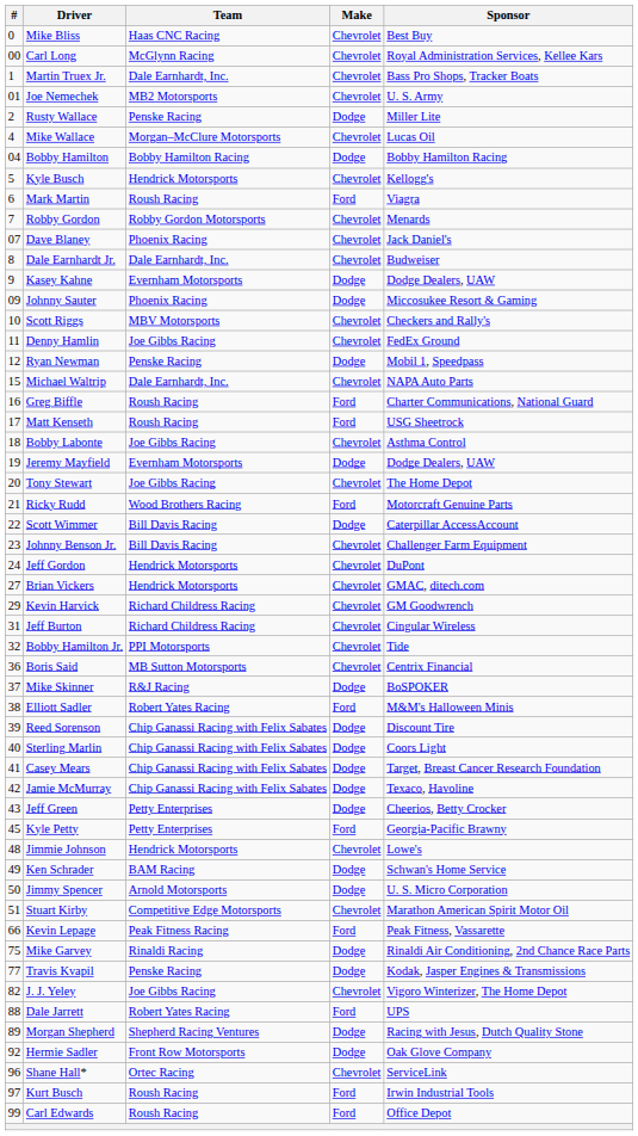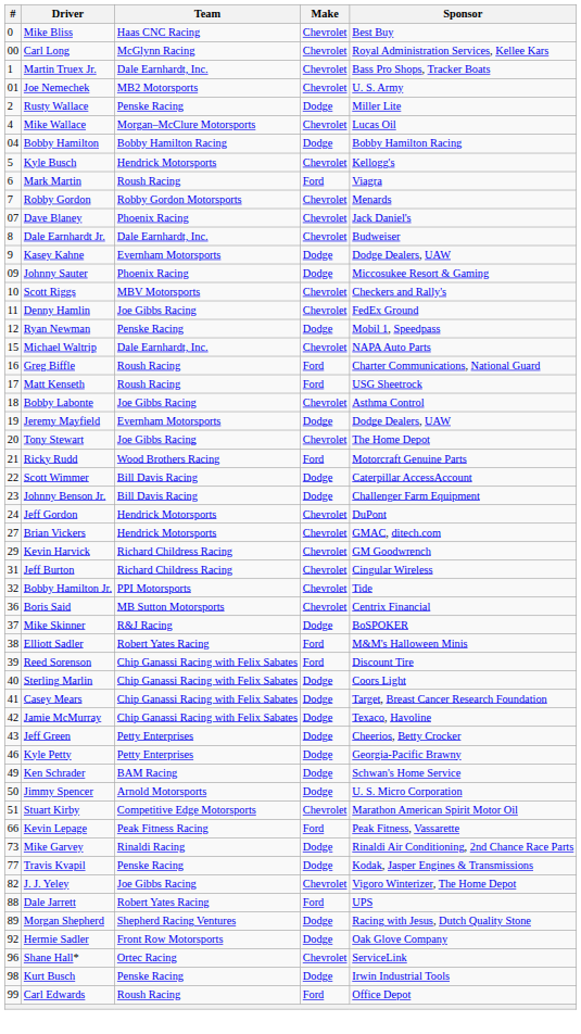 <table class="wikitable" style="font-size:95%">
 <tr>
 <th>#</th>
 <th>Driver</th>
 <th>Team</th>
 <th>Make</th>
 <th>Sponsor</th>
 </tr>
 <tr>
 <td>0</td>
 <td><a href='#'>Mike Bliss</a></td>
 <td><a href='#'>Haas CNC Racing</a></td>
 <td><a href='#'>Chevrolet</a></td>
 <td><a href='#'>Best Buy</a></td>
 </tr>
 <tr>
 <td>00</td>
 <td><a href='#'>Carl Long</a></td>
 <td><a href='#'>McGlynn Racing</a></td>
 <td><a href='#'>Chevrolet</a></td>
 <td><a href='#'>Royal Administration Services</a>, <a href='#'>Kellee Kars</a></td>
 </tr>
 <tr>
 <td>1</td>
 <td><a href='#'>Martin Truex Jr.</a></td>
 <td><a href='#'>Dale Earnhardt, Inc.</a></td>
 <td><a href='#'>Chevrolet</a></td>
 <td><a href='#'>Bass Pro Shops</a>, <a href='#'>Tracker Boats</a></td>
 </tr>
 <tr>
 <td>01</td>
 <td><a href='#'>Joe Nemechek</a></td>
 <td><a href='#'>MB2 Motorsports</a></td>
 <td><a href='#'>Chevrolet</a></td>
 <td><a href='#'>U. S. Army</a></td>
 </tr>
 <tr>
 <td>2</td>
 <td><a href='#'>Rusty Wallace</a></td>
 <td><a href='#'>Penske Racing</a></td>
 <td><a href='#'>Dodge</a></td>
 <td><a href='#'>Miller Lite</a></td>
 </tr>
 <tr>
 <td>4</td>
 <td><a href='#'>Mike Wallace</a></td>
 <td><a href='#'>Morgan–McClure Motorsports</a></td>
 <td><a href='#'>Chevrolet</a></td>
 <td><a href='#'>Lucas Oil</a></td>
 </tr>
 <tr>
 <td>04</td>
 <td><a href='#'>Bobby Hamilton</a></td>
 <td><a href='#'>Bobby Hamilton Racing</a></td>
 <td><a href='#'>Dodge</a></td>
 <td><a href='#'>Bobby Hamilton Racing</a></td>
 </tr>
 <tr>
 <td>5</td>
 <td><a href='#'>Kyle Busch</a></td>
 <td><a href='#'>Hendrick Motorsports</a></td>
 <td><a href='#'>Chevrolet</a></td>
 <td><a href='#'>Kellogg's</a></td>
 </tr>
 <tr>
 <td>6</td>
 <td><a href='#'>Mark Martin</a></td>
 <td><a href='#'>Roush Racing</a></td>
 <td><a href='#'>Ford</a></td>
 <td><a href='#'>Viagra</a></td>
 </tr>
 <tr>
 <td>7</td>
 <td><a href='#'>Robby Gordon</a></td>
 <td><a href='#'>Robby Gordon Motorsports</a></td>
 <td><a href='#'>Chevrolet</a></td>
 <td><a href='#'>Menards</a></td>
 </tr>
 <tr>
 <td>07</td>
 <td><a href='#'>Dave Blaney</a></td>
 <td><a href='#'>Phoenix Racing</a></td>
 <td><a href='#'>Chevrolet</a></td>
 <td><a href='#'>Jack Daniel's</a></td>
 </tr>
 <tr>
 <td>8</td>
 <td><a href='#'>Dale Earnhardt Jr.</a></td>
 <td><a href='#'>Dale Earnhardt, Inc.</a></td>
 <td><a href='#'>Chevrolet</a></td>
 <td><a href='#'>Budweiser</a></td>
 </tr>
 <tr>
 <td>9</td>
 <td><a href='#'>Kasey Kahne</a></td>
 <td><a href='#'>Evernham Motorsports</a></td>
 <td><a href='#'>Dodge</a></td>
 <td><a href='#'>Dodge Dealers</a>, <a href='#'>UAW</a></td>
 </tr>
 <tr>
 <td>09</td>
 <td><a href='#'>Johnny Sauter</a></td>
 <td><a href='#'>Phoenix Racing</a></td>
 <td><a href='#'>Dodge</a></td>
 <td><a href='#'>Miccosukee Resort & Gaming</a></td>
 </tr>
 <tr>
 <td>10</td>
 <td><a href='#'>Scott Riggs</a></td>
 <td><a href='#'>MBV Motorsports</a></td>
 <td><a href='#'>Chevrolet</a></td>
 <td><a href='#'>Checkers and Rally's</a></td>
 </tr>
 <tr>
 <td>11</td>
 <td><a href='#'>Denny Hamlin</a></td>
 <td><a href='#'>Joe Gibbs Racing</a></td>
 <td><a href='#'>Chevrolet</a></td>
 <td><a href='#'>FedEx Ground</a></td>
 </tr>
 <tr>
 <td>12</td>
 <td><a href='#'>Ryan Newman</a></td>
 <td><a href='#'>Penske Racing</a></td>
 <td><a href='#'>Dodge</a></td>
 <td><a href='#'>Mobil 1</a>, <a href='#'>Speedpass</a></td>
 </tr>
 <tr>
 <td>15</td>
 <td><a href='#'>Michael Waltrip</a></td>
 <td><a href='#'>Dale Earnhardt, Inc.</a></td>
 <td><a href='#'>Chevrolet</a></td>
 <td><a href='#'>NAPA Auto Parts</a></td>
 </tr>
 <tr>
 <td>16</td>
 <td><a href='#'>Greg Biffle</a></td>
 <td><a href='#'>Roush Racing</a></td>
 <td><a href='#'>Ford</a></td>
 <td><a href='#'>Charter Communications</a>, <a href='#'>National Guard</a></td>
 </tr>
 <tr>
 <td>17</td>
 <td><a href='#'>Matt Kenseth</a></td>
 <td><a href='#'>Roush Racing</a></td>
 <td><a href='#'>Ford</a></td>
 <td><a href='#'>USG Sheetrock</a></td>
 </tr>
 <tr>
 <td>18</td>
 <td><a href='#'>Bobby Labonte</a></td>
 <td><a href='#'>Joe Gibbs Racing</a></td>
 <td><a href='#'>Chevrolet</a></td>
 <td><a href='#'>Asthma Control</a></td>
 </tr>
 <tr>
 <td>19</td>
 <td><a href='#'>Jeremy Mayfield</a></td>
 <td><a href='#'>Evernham Motorsports</a></td>
 <td><a href='#'>Dodge</a></td>
 <td><a href='#'>Dodge Dealers</a>, <a href='#'>UAW</a></td>
 </tr>
 <tr>
 <td>20</td>
 <td><a href='#'>Tony Stewart</a></td>
 <td><a href='#'>Joe Gibbs Racing</a></td>
 <td><a href='#'>Chevrolet</a></td>
 <td><a href='#'>The Home Depot</a></td>
 </tr>
 <tr>
 <td>21</td>
 <td><a href='#'>Ricky Rudd</a></td>
 <td><a href='#'>Wood Brothers Racing</a></td>
 <td><a href='#'>Ford</a></td>
 <td><a href='#'>Motorcraft Genuine Parts</a></td>
 </tr>
 <tr>
 <td>22</td>
 <td><a href='#'>Scott Wimmer</a></td>
 <td><a href='#'>Bill Davis Racing</a></td>
 <td><a href='#'>Dodge</a></td>
 <td><a href='#'>Caterpillar AccessAccount</a></td>
 </tr>
 <tr>
 <td>23</td>
 <td><a href='#'>Johnny Benson Jr.</a></td>
 <td><a href='#'>Bill Davis Racing</a></td>
-<td><a href='#'>Chevrolet</a></td>
+<td><a href='#'>Dodge</a></td>
 <td><a href='#'>Challenger Farm Equipment</a></td>
 </tr>
 <tr>
 <td>24</td>
 <td><a href='#'>Jeff Gordon</a></td>
 <td><a href='#'>Hendrick Motorsports</a></td>
 <td><a href='#'>Chevrolet</a></td>
 <td><a href='#'>DuPont</a></td>
 </tr>
 <tr>
 <td>27</td>
 <td><a href='#'>Brian Vickers</a></td>
 <td><a href='#'>Hendrick Motorsports</a></td>
 <td><a href='#'>Chevrolet</a></td>
 <td><a href='#'>GMAC</a>, <a href='#'>ditech.com</a></td>
 </tr>
 <tr>
 <td>29</td>
 <td><a href='#'>Kevin Harvick</a></td>
 <td><a href='#'>Richard Childress Racing</a></td>
 <td><a href='#'>Chevrolet</a></td>
 <td><a href='#'>GM Goodwrench</a></td>
 </tr>
 <tr>
 <td>31</td>
 <td><a href='#'>Jeff Burton</a></td>
 <td><a href='#'>Richard Childress Racing</a></td>
 <td><a href='#'>Chevrolet</a></td>
 <td><a href='#'>Cingular Wireless</a></td>
 </tr>
 <tr>
 <td>32</td>
 <td><a href='#'>Bobby Hamilton Jr.</a></td>
 <td><a href='#'>PPI Motorsports</a></td>
 <td><a href='#'>Chevrolet</a></td>
 <td><a href='#'>Tide</a></td>
 </tr>
 <tr>
 <td>36</td>
 <td><a href='#'>Boris Said</a></td>
 <td><a href='#'>MB Sutton Motorsports</a></td>
 <td><a href='#'>Chevrolet</a></td>
 <td><a href='#'>Centrix Financial</a></td>
 </tr>
 <tr>
 <td>37</td>
 <td><a href='#'>Mike Skinner</a></td>
 <td><a href='#'>R&J Racing</a></td>
 <td><a href='#'>Dodge</a></td>
 <td><a href='#'>BoSPOKER</a></td>
 </tr>
 <tr>
 <td>38</td>
 <td><a href='#'>Elliott Sadler</a></td>
 <td><a href='#'>Robert Yates Racing</a></td>
 <td><a href='#'>Ford</a></td>
 <td><a href='#'>M&M's Halloween Minis</a></td>
 </tr>
 <tr>
 <td>39</td>
 <td><a href='#'>Reed Sorenson</a></td>
 <td><a href='#'>Chip Ganassi Racing with Felix Sabates</a></td>
-<td><a href='#'>Dodge</a></td>
+<td><a href='#'>Ford</a></td>
 <td><a href='#'>Discount Tire</a></td>
 </tr>
 <tr>
 <td>40</td>
 <td><a href='#'>Sterling Marlin</a></td>
 <td><a href='#'>Chip Ganassi Racing with Felix Sabates</a></td>
 <td><a href='#'>Dodge</a></td>
 <td><a href='#'>Coors Light</a></td>
 </tr>
 <tr>
 <td>41</td>
 <td><a href='#'>Casey Mears</a></td>
 <td><a href='#'>Chip Ganassi Racing with Felix Sabates</a></td>
 <td><a href='#'>Dodge</a></td>
 <td><a href='#'>Target</a>, <a href='#'>Breast Cancer Research Foundation</a></td>
 </tr>
 <tr>
 <td>42</td>
 <td><a href='#'>Jamie McMurray</a></td>
 <td><a href='#'>Chip Ganassi Racing with Felix Sabates</a></td>
 <td><a href='#'>Dodge</a></td>
 <td><a href='#'>Texaco</a>, <a href='#'>Havoline</a></td>
 </tr>
 <tr>
 <td>43</td>
 <td><a href='#'>Jeff Green</a></td>
 <td><a href='#'>Petty Enterprises</a></td>
 <td><a href='#'>Dodge</a></td>
 <td><a href='#'>Cheerios</a>, <a href='#'>Betty Crocker</a></td>
 </tr>
 <tr>
-<td>45</td>
+<td>46</td>
 <td><a href='#'>Kyle Petty</a></td>
 <td><a href='#'>Petty Enterprises</a></td>
-<td><a href='#'>Ford</a></td>
+<td><a href='#'>Dodge</a></td>
 <td><a href='#'>Georgia-Pacific Brawny</a></td>
-</tr>
-<tr>
-<td>48</td>
-<td><a href='#'>Jimmie Johnson</a></td>
-<td><a href='#'>Hendrick Motorsports</a></td>
-<td><a href='#'>Chevrolet</a></td>
-<td><a href='#'>Lowe's</a></td>
 </tr>
 <tr>
 <td>49</td>
 <td><a href='#'>Ken Schrader</a></td>
 <td><a href='#'>BAM Racing</a></td>
 <td><a href='#'>Dodge</a></td>
 <td><a href='#'>Schwan's Home Service</a></td>
 </tr>
 <tr>
 <td>50</td>
 <td><a href='#'>Jimmy Spencer</a></td>
 <td><a href='#'>Arnold Motorsports</a></td>
 <td><a href='#'>Dodge</a></td>
 <td><a href='#'>U. S. Micro Corporation</a></td>
 </tr>
 <tr>
 <td>51</td>
 <td><a href='#'>Stuart Kirby</a></td>
 <td><a href='#'>Competitive Edge Motorsports</a></td>
 <td><a href='#'>Chevrolet</a></td>
 <td><a href='#'>Marathon American Spirit Motor Oil</a></td>
 </tr>
 <tr>
 <td>66</td>
 <td><a href='#'>Kevin Lepage</a></td>
 <td><a href='#'>Peak Fitness Racing</a></td>
 <td><a href='#'>Ford</a></td>
 <td><a href='#'>Peak Fitness</a>, <a href='#'>Vassarette</a></td>
 </tr>
 <tr>
-<td>75</td>
+<td>73</td>
 <td><a href='#'>Mike Garvey</a></td>
 <td><a href='#'>Rinaldi Racing</a></td>
 <td><a href='#'>Dodge</a></td>
 <td><a href='#'>Rinaldi Air Conditioning</a>, <a href='#'>2nd Chance Race Parts</a></td>
 </tr>
 <tr>
 <td>77</td>
 <td><a href='#'>Travis Kvapil</a></td>
 <td><a href='#'>Penske Racing</a></td>
 <td><a href='#'>Dodge</a></td>
 <td><a href='#'>Kodak</a>, <a href='#'>Jasper Engines & Transmissions</a></td>
 </tr>
 <tr>
 <td>82</td>
 <td><a href='#'>J. J. Yeley</a></td>
 <td><a href='#'>Joe Gibbs Racing</a></td>
 <td><a href='#'>Chevrolet</a></td>
 <td><a href='#'>Vigoro Winterizer</a>, <a href='#'>The Home Depot</a></td>
 </tr>
 <tr>
 <td>88</td>
 <td><a href='#'>Dale Jarrett</a></td>
 <td><a href='#'>Robert Yates Racing</a></td>
 <td><a href='#'>Ford</a></td>
 <td><a href='#'>UPS</a></td>
 </tr>
 <tr>
 <td>89</td>
 <td><a href='#'>Morgan Shepherd</a></td>
 <td><a href='#'>Shepherd Racing Ventures</a></td>
 <td><a href='#'>Dodge</a></td>
 <td><a href='#'>Racing with Jesus</a>, <a href='#'>Dutch Quality Stone</a></td>
 </tr>
 <tr>
 <td>92</td>
 <td><a href='#'>Hermie Sadler</a></td>
 <td><a href='#'>Front Row Motorsports</a></td>
 <td><a href='#'>Dodge</a></td>
 <td><a href='#'>Oak Glove Company</a></td>
 </tr>
 <tr>
 <td>96</td>
 <td><a href='#'>Shane Hall</a>*</td>
 <td><a href='#'>Ortec Racing</a></td>
 <td><a href='#'>Chevrolet</a></td>
 <td><a href='#'>ServiceLink</a></td>
 </tr>
 <tr>
-<td>97</td>
+<td>98</td>
 <td><a href='#'>Kurt Busch</a></td>
-<td><a href='#'>Roush Racing</a></td>
-<td><a href='#'>Ford</a></td>
+<td><a href='#'>Penske Racing</a></td>
+<td><a href='#'>Dodge</a></td>
 <td><a href='#'>Irwin Industrial Tools</a></td>
 </tr>
 <tr>
 <td>99</td>
 <td><a href='#'>Carl Edwards</a></td>
 <td><a href='#'>Roush Racing</a></td>
 <td><a href='#'>Ford</a></td>
 <td><a href='#'>Office Depot</a></td>
 </tr>
 <tr>
 <th colspan="5"></th>
 </tr>
 </table>
